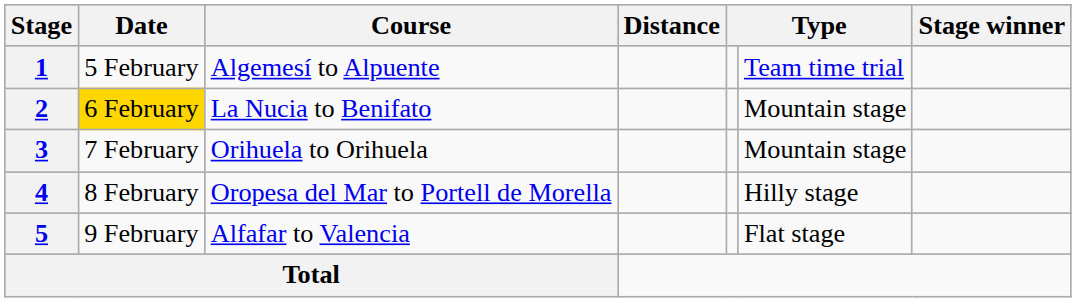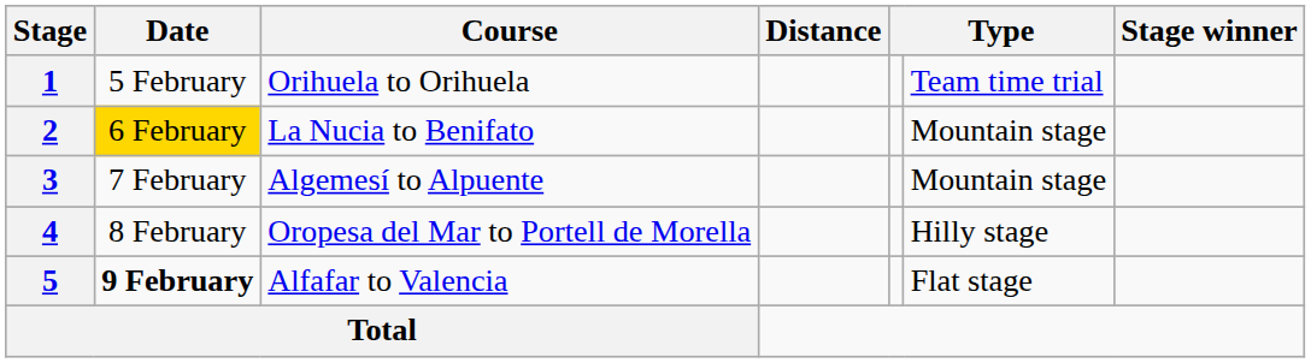 <table class="wikitable">
 <tr>
 <th scope="col">Stage</th>
 <th scope="col">Date</th>
 <th scope="col">Course</th>
 <th scope="col">Distance</th>
 <th colspan="2" scope="col">Type</th>
 <th scope="col">Stage winner</th>
 </tr>
 <tr>
 <th scope="row" style="text-align:center;"><a href='#'>1</a></th>
 <td style="text-align:center;">5 February</td>
-<td><a href='#'>Algemesí</a> to <a href='#'>Alpuente</a></td>
+<td><a href='#'>Orihuela</a> to Orihuela</td>
 <td style="text-align:center;"></td>
 <td></td>
 <td><a href='#'>Team time trial</a></td>
 <td></td>
 </tr>
 <tr>
 <th scope="row" style="text-align:center;"><a href='#'>2</a></th>
 <td style="background: gold; text-align:center;">6 February</td>
 <td><a href='#'>La Nucia</a> to <a href='#'>Benifato</a></td>
 <td style="text-align:center;"></td>
 <td></td>
 <td>Mountain stage</td>
 <td></td>
 </tr>
 <tr>
 <th scope="row" style="text-align:center;"><a href='#'>3</a></th>
 <td style="text-align:center;">7 February</td>
-<td><a href='#'>Orihuela</a> to Orihuela</td>
+<td><a href='#'>Algemesí</a> to <a href='#'>Alpuente</a></td>
 <td style="text-align:center;"></td>
 <td></td>
 <td>Mountain stage</td>
 <td></td>
 </tr>
 <tr>
 <th><a href='#'>4</a></th>
 <td style="text-align:center;">8 February</td>
 <td><a href='#'>Oropesa del Mar</a> to <a href='#'>Portell de Morella</a></td>
 <td style="text-align:center;"></td>
 <td></td>
 <td>Hilly stage</td>
 <td></td>
 </tr>
 <tr>
 <th><a href='#'>5</a></th>
-<td style="text-align:center;">9 February</td>
+<td style="text-align:center;"><strong>9 February</strong></td>
 <td><a href='#'>Alfafar</a> to <a href='#'>Valencia</a></td>
 <td style="text-align:center;"></td>
 <td></td>
 <td>Flat stage</td>
 <td></td>
 </tr>
 <tr>
 <th colspan="3">Total</th>
 <td colspan="4" style="text-align:center;"></td>
 </tr>
 </table>
